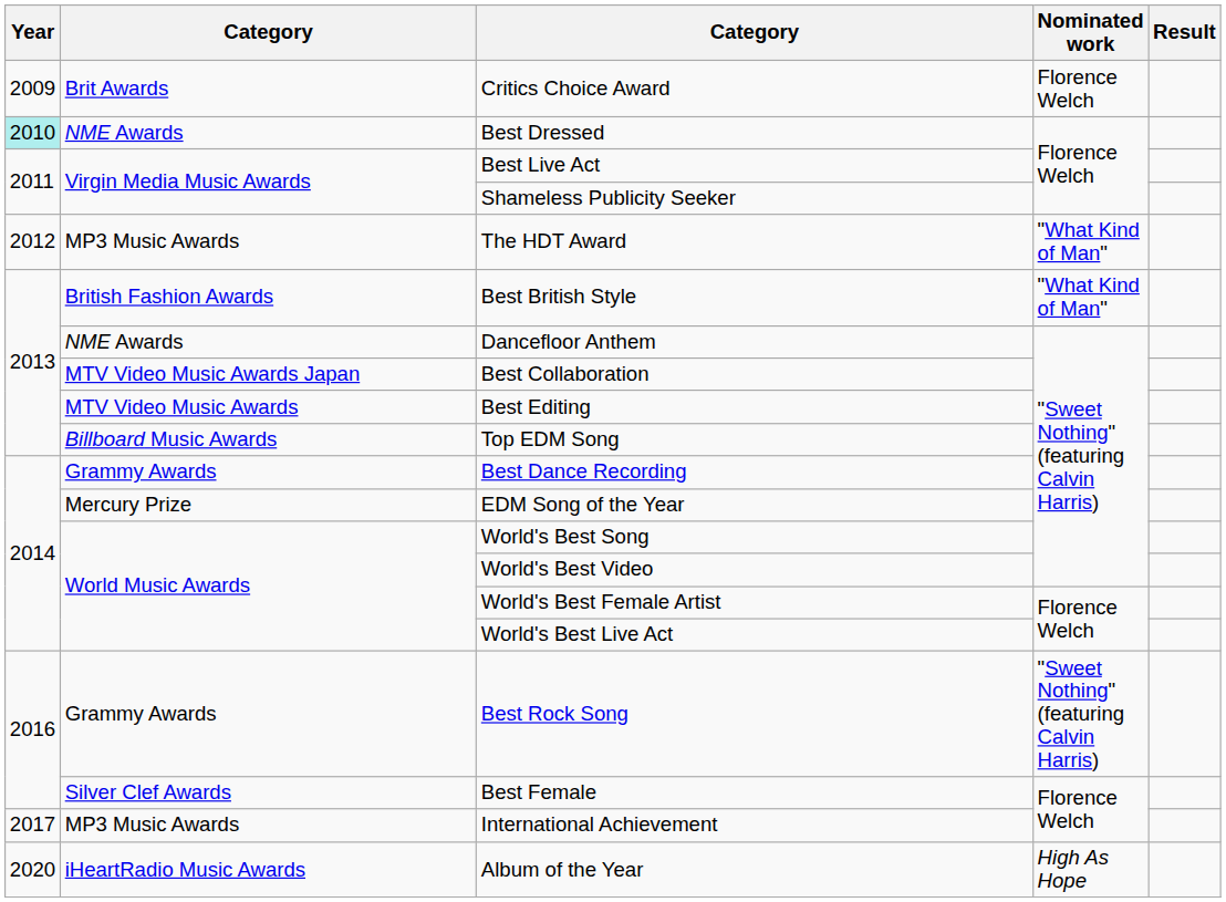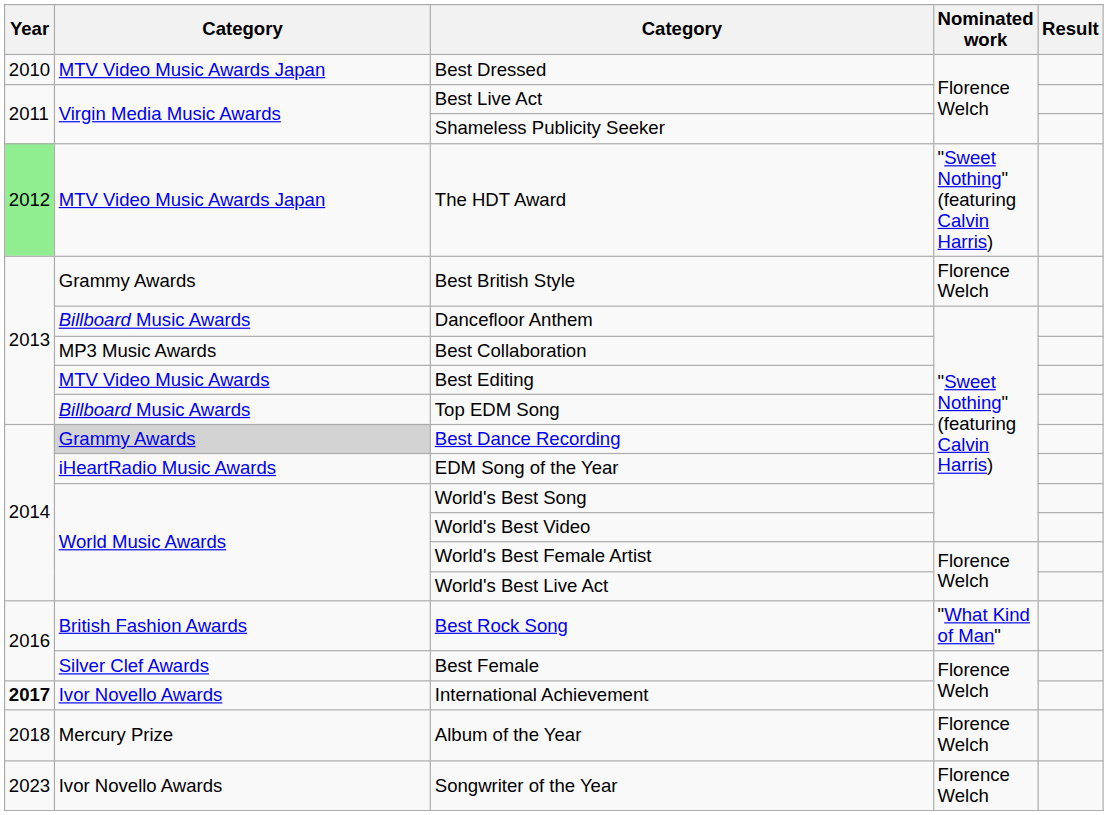 <table class="wikitable sortable" width = 75%>
 <tr>
 <th width=4%>Year</th>
 <th width=40%>Category</th>
 <th width=54%>Category</th>
 <th width=40%>Nominated work</th>
 <th width=10%>Result</th>
 </tr>
 <tr>
-<td>2009</td>
-<td><a href='#'>Brit Awards</a></td>
-<td>Critics Choice Award</td>
-<td Florence Welch>Florence Welch</td>
-<td></td>
-</tr>
-<tr>
-<td style="background: paleturquoise;">2010</td>
-<td><a href='#'><em>NME</em> Awards</a></td>
+<td>2010</td>
+<td><a href='#'>MTV Video Music Awards Japan</a></td>
 <td>Best Dressed</td>
 <td rowspan="3">Florence Welch</td>
 <td></td>
 </tr>
 <tr>
 <td rowspan="2">2011</td>
 <td rowspan="2"><a href='#'>Virgin Media Music Awards</a></td>
 <td>Best Live Act</td>
 <td></td>
 </tr>
 <tr>
 <td>Shameless Publicity Seeker</td>
 <td></td>
 </tr>
 <tr>
-<td>2012</td>
-<td>MP3 Music Awards</td>
+<td style="background: lightgreen;">2012</td>
+<td><a href='#'>MTV Video Music Awards Japan</a></td>
 <td>The HDT Award</td>
-<td>"<a href='#'>What Kind of Man</a>"</td>
+<td>"<a href='#'>Sweet Nothing</a>" (featuring <a href='#'>Calvin Harris</a>)</td>
 <td></td>
 </tr>
 <tr>
 <td rowspan="5">2013</td>
-<td><a href='#'>British Fashion Awards</a></td>
+<td>Grammy Awards</td>
 <td>Best British Style</td>
-<td>"<a href='#'>What Kind of Man</a>"</td>
+<td>Florence Welch</td>
 <td></td>
 </tr>
 <tr>
-<td><em>NME</em> Awards</td>
+<td><a href='#'><em>Billboard</em> Music Awards</a></td>
 <td>Dancefloor Anthem</td>
 <td rowspan="8">"<a href='#'>Sweet Nothing</a>" (featuring <a href='#'>Calvin Harris</a>)</td>
 <td></td>
 </tr>
 <tr>
-<td><a href='#'>MTV Video Music Awards Japan</a></td>
+<td>MP3 Music Awards</td>
 <td>Best Collaboration</td>
 <td></td>
 </tr>
 <tr>
 <td><a href='#'>MTV Video Music Awards</a></td>
 <td>Best Editing</td>
 <td></td>
 </tr>
 <tr>
 <td><a href='#'><em>Billboard</em> Music Awards</a></td>
 <td>Top EDM Song</td>
 <td></td>
 </tr>
 <tr>
 <td rowspan="6">2014</td>
-<td><a href='#'>Grammy Awards</a></td>
+<td style="background: lightgrey;"><a href='#'>Grammy Awards</a></td>
 <td><a href='#'>Best Dance Recording</a></td>
 <td></td>
 </tr>
 <tr>
-<td>Mercury Prize</td>
+<td><a href='#'>iHeartRadio Music Awards</a></td>
 <td>EDM Song of the Year</td>
 <td></td>
 </tr>
 <tr>
 <td rowspan=4><a href='#'>World Music Awards</a></td>
 <td>World's Best Song</td>
 <td></td>
 </tr>
 <tr>
 <td>World's Best Video</td>
 <td></td>
 </tr>
 <tr>
 <td>World's Best Female Artist</td>
 <td rowspan=2>Florence Welch</td>
 <td></td>
 </tr>
 <tr>
 <td>World's Best Live Act</td>
 <td></td>
 </tr>
 <tr>
 <td rowspan=2>2016</td>
-<td>Grammy Awards</td>
+<td><a href='#'>British Fashion Awards</a></td>
 <td><a href='#'>Best Rock Song</a></td>
-<td>"<a href='#'>Sweet Nothing</a>" (featuring <a href='#'>Calvin Harris</a>)</td>
+<td>"<a href='#'>What Kind of Man</a>"</td>
 <td></td>
 </tr>
 <tr>
 <td><a href='#'>Silver Clef Awards</a></td>
 <td>Best Female</td>
 <td rowspan=2>Florence Welch</td>
 <td></td>
 </tr>
 <tr>
-<td rowspan="1">2017</td>
-<td>MP3 Music Awards</td>
+<td rowspan="1"><strong>2017</strong></td>
+<td><a href='#'>Ivor Novello Awards</a></td>
 <td>International Achievement</td>
 <td></td>
 </tr>
 <tr>
-<td>2020</td>
-<td><a href='#'>iHeartRadio Music Awards</a></td>
+<td>2018</td>
+<td>Mercury Prize</td>
 <td>Album of the Year</td>
-<td><em>High As Hope</em></td>
+<td Florence Welch>Florence Welch</td>
+<td></td>
+</tr>
+<tr>
+<td>2023</td>
+<td>Ivor Novello Awards</td>
+<td>Songwriter of the Year</td>
+<td>Florence Welch</td>
 <td></td>
 </tr>
 <tr>
 </tr>
 </table>
